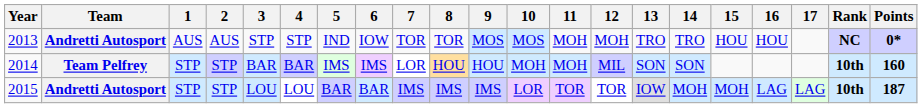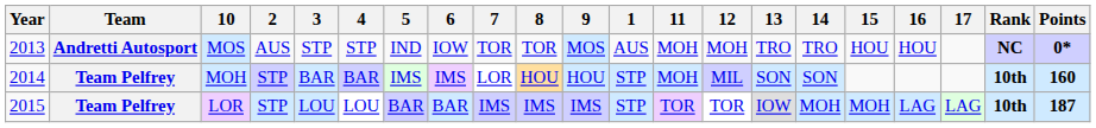 <table class="wikitable" style="text-align:center; font-size:85%">
 <tr>
 <th>Year</th>
 <th>Team</th>
-<th>1</th>
+<th>10</th>
 <th>2</th>
 <th>3</th>
 <th>4</th>
 <th>5</th>
 <th>6</th>
 <th>7</th>
 <th>8</th>
 <th>9</th>
-<th>10</th>
+<th>1</th>
 <th>11</th>
 <th>12</th>
 <th>13</th>
 <th>14</th>
 <th>15</th>
 <th>16</th>
 <th>17</th>
 <th>Rank</th>
 <th>Points</th>
 </tr>
 <tr>
 <td><a href='#'>2013</a></td>
 <th nowrap><a href='#'>Andretti Autosport</a></th>
-<td><a href='#'>AUS</a></td>
+<td style="background:#CFEAFF;"><a href='#'>MOS</a><br></td>
 <td><a href='#'>AUS</a></td>
 <td><a href='#'>STP</a></td>
 <td><a href='#'>STP</a></td>
 <td><a href='#'>IND</a></td>
 <td><a href='#'>IOW</a></td>
 <td><a href='#'>TOR</a></td>
 <td><a href='#'>TOR</a></td>
 <td style="background:#CFEAFF;"><a href='#'>MOS</a><br></td>
-<td style="background:#CFEAFF;"><a href='#'>MOS</a><br></td>
+<td><a href='#'>AUS</a></td>
 <td><a href='#'>MOH</a></td>
 <td><a href='#'>MOH</a></td>
 <td><a href='#'>TRO</a></td>
 <td><a href='#'>TRO</a></td>
 <td><a href='#'>HOU</a></td>
 <td><a href='#'>HOU</a></td>
 <td></td>
 <th style="background:#CFCFFF;">NC</th>
 <th style="background:#CFCFFF;">0*</th>
 </tr>
 <tr>
 <td><a href='#'>2014</a></td>
 <th nowrap><a href='#'>Team Pelfrey</a></th>
-<td style="background:#CFEAFF;"><a href='#'>STP</a><br></td>
+<td style="background:#CFEAFF;"><a href='#'>MOH</a><br></td>
 <td style="background:#CFCFFF;"><a href='#'>STP</a><br></td>
 <td style="background:#CFEAFF;"><a href='#'>BAR</a><br></td>
 <td style="background:#CFCFFF;"><a href='#'>BAR</a><br></td>
 <td style="background:#DFFFDF;"><a href='#'>IMS</a><br></td>
 <td style="background:#EFCFFF;"><a href='#'>IMS</a><br></td>
 <td style="background:#FFFFFF;"><a href='#'>LOR</a><br></td>
 <td style="background:#FFDF9F;"><a href='#'>HOU</a><br></td>
 <td style="background:#CFEAFF;"><a href='#'>HOU</a><br></td>
-<td style="background:#CFEAFF;"><a href='#'>MOH</a><br></td>
+<td style="background:#CFEAFF;"><a href='#'>STP</a><br></td>
 <td style="background:#CFEAFF;"><a href='#'>MOH</a><br></td>
 <td style="background:#CFCFFF;"><a href='#'>MIL</a><br></td>
 <td style="background:#CFEAFF;"><a href='#'>SON</a><br></td>
 <td style="background:#CFEAFF;"><a href='#'>SON</a><br></td>
 <td></td>
 <td></td>
 <td></td>
 <th style="background:#CFEAFF;">10th</th>
 <th style="background:#CFEAFF;">160</th>
 </tr>
 <tr>
 <td><a href='#'>2015</a></td>
-<th nowrap><a href='#'>Andretti Autosport</a></th>
-<td style="background:#CFEAFF;"><a href='#'>STP</a><br></td>
+<th nowrap><a href='#'>Team Pelfrey</a></th>
+<td style="background:#EFCFFF;"><a href='#'>LOR</a><br></td>
 <td style="background:#CFEAFF;"><a href='#'>STP</a><br></td>
 <td style="background:#CFEAFF;"><a href='#'>LOU</a><br></td>
 <td style="background:#FFFFFF;"><a href='#'>LOU</a><br></td>
 <td style="background:#CFCFFF;"><a href='#'>BAR</a><br></td>
 <td style="background:#CFEAFF;"><a href='#'>BAR</a><br></td>
 <td style="background:#CFCFFF;"><a href='#'>IMS</a><br></td>
 <td style="background:#CFCFFF;"><a href='#'>IMS</a><br></td>
 <td style="background:#CFCFFF;"><a href='#'>IMS</a><br></td>
-<td style="background:#EFCFFF;"><a href='#'>LOR</a><br></td>
+<td style="background:#CFEAFF;"><a href='#'>STP</a><br></td>
 <td style="background:#EFCFFF;"><a href='#'>TOR</a><br></td>
 <td style="background:#FFFFFF;"><a href='#'>TOR</a><br></td>
 <td style="background:#DFDFDF;"><a href='#'>IOW</a><br></td>
 <td style="background:#CFEAFF;"><a href='#'>MOH</a><br></td>
 <td style="background:#CFEAFF;"><a href='#'>MOH</a><br></td>
 <td style="background:#CFEAFF;"><a href='#'>LAG</a><br></td>
 <td style="background:#DFFFDF;"><a href='#'>LAG</a><br></td>
 <th style="background:#CFEAFF;">10th</th>
 <th style="background:#CFEAFF;">187</th>
 </tr>
 </table>
